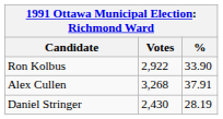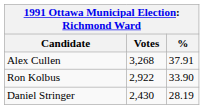 <table class="wikitable">
 <tr>
 <th colspan="3"><a href='#'>1991 Ottawa Municipal Election</a>: <a href='#'>Richmond Ward</a></th>
 </tr>
 <tr>
 <th style="width: 170px">Candidate</th>
 <th style="width: 50px">Votes</th>
 <th style="width: 40px">%</th>
 </tr>
 <tr>
+<td>Alex Cullen</td>
+<td>3,268</td>
+<td>37.91</td>
+</tr>
+<tr>
 <td>Ron Kolbus</td>
 <td>2,922</td>
 <td>33.90</td>
-</tr>
-<tr>
-<td>Alex Cullen</td>
-<td>3,268</td>
-<td>37.91</td>
 </tr>
 <tr>
 <td>Daniel Stringer</td>
 <td>2,430</td>
 <td>28.19</td>
 </tr>
 </table>
